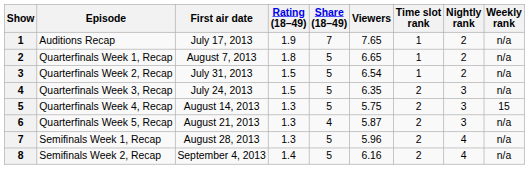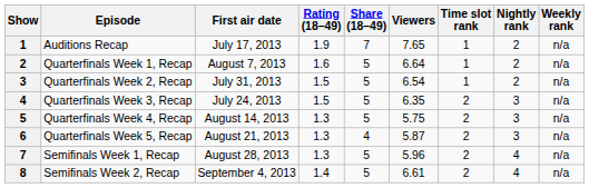 <table class="wikitable" style="text-align:center">
 <tr>
 <th>Show</th>
 <th>Episode</th>
 <th>First air date</th>
 <th><a href='#'>Rating</a><br>(18–49)</th>
 <th><a href='#'>Share</a><br>(18–49)</th>
 <th>Viewers<br></th>
 <th>Time slot<br>rank</th>
 <th>Nightly<br>rank</th>
 <th>Weekly<br>rank</th>
 </tr>
 <tr>
 <th>1</th>
 <td style="text-align:left;">Auditions Recap</td>
 <td>July 17, 2013</td>
 <td>1.9</td>
 <td>7</td>
 <td>7.65 </td>
 <td>1</td>
 <td>2</td>
 <td>n/a </td>
 </tr>
 <tr>
 <th>2</th>
 <td style="text-align:left;">Quarterfinals Week 1, Recap</td>
 <td>August 7, 2013</td>
-<td>1.8</td>
+<td>1.6</td>
 <td>5</td>
-<td>6.65 </td>
+<td>6.64 </td>
 <td>1</td>
 <td>2</td>
 <td>n/a </td>
 </tr>
 <tr>
 <th>3</th>
 <td style="text-align:left;">Quarterfinals Week 2, Recap</td>
 <td>July 31, 2013</td>
 <td>1.5</td>
 <td>5</td>
 <td>6.54 </td>
 <td>1</td>
 <td>2</td>
 <td>n/a </td>
 </tr>
 <tr>
 <th>4</th>
 <td style="text-align:left;">Quarterfinals Week 3, Recap</td>
 <td>July 24, 2013</td>
 <td>1.5</td>
 <td>5</td>
 <td>6.35 </td>
 <td>2</td>
 <td>3</td>
 <td>n/a </td>
 </tr>
 <tr>
 <th>5</th>
 <td style="text-align:left;">Quarterfinals Week 4, Recap</td>
 <td>August 14, 2013</td>
 <td>1.3</td>
 <td>5</td>
 <td>5.75 </td>
 <td>2</td>
 <td>3</td>
-<td>15 </td>
+<td>n/a </td>
 </tr>
 <tr>
 <th>6</th>
 <td style="text-align:left;">Quarterfinals Week 5, Recap</td>
 <td>August 21, 2013</td>
 <td>1.3</td>
 <td>4</td>
 <td>5.87 </td>
 <td>2</td>
 <td>3</td>
 <td>n/a </td>
 </tr>
 <tr>
 <th>7</th>
 <td style="text-align:left;">Semifinals Week 1, Recap</td>
 <td>August 28, 2013</td>
 <td>1.3</td>
 <td>5</td>
 <td>5.96 </td>
 <td>2</td>
 <td>4</td>
 <td>n/a </td>
 </tr>
 <tr>
 <th>8</th>
 <td style="text-align:left;">Semifinals Week 2, Recap</td>
 <td>September 4, 2013</td>
 <td>1.4</td>
 <td>5</td>
-<td>6.16 </td>
+<td>6.61 </td>
 <td>2</td>
 <td>4</td>
 <td>n/a </td>
 </tr>
 </table>
